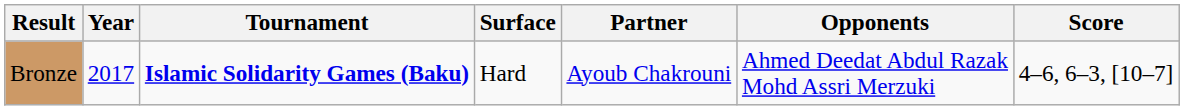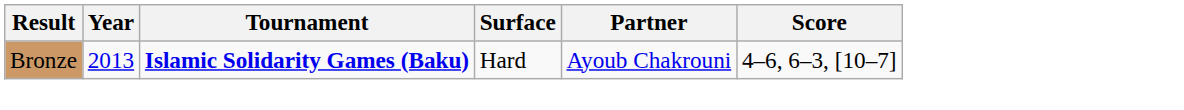 <table class="sortable wikitable">
 <tr>
 <th>Result</th>
 <th>Year</th>
 <th>Tournament</th>
 <th>Surface</th>
 <th>Partner</th>
-<th>Opponents</th>
 <th class="unsortable">Score</th>
 </tr>
 <tr>
 <td bgcolor=cc9966>Bronze</td>
-<td><a href='#'>2017</a></td>
+<td><a href='#'>2013</a></td>
 <td><strong><a href='#'>Islamic Solidarity Games (Baku)</a></strong></td>
 <td>Hard</td>
 <td> <a href='#'>Ayoub Chakrouni</a></td>
-<td> <a href='#'>Ahmed Deedat Abdul Razak</a><br> <a href='#'>Mohd Assri Merzuki</a></td>
 <td>4–6, 6–3, [10–7]</td>
 </tr>
 </table>
